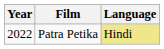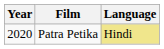 <table class="wikitable">
 <tr style="background:#ccc; text-align:center;">
 <th>Year</th>
 <th>Film</th>
 <th>Language</th>
 </tr>
 <tr>
-<td>2022</td>
+<td>2020</td>
 <td>Patra Petika</td>
 <td style="background: khaki;">Hindi</td>
 </tr>
 </table>
